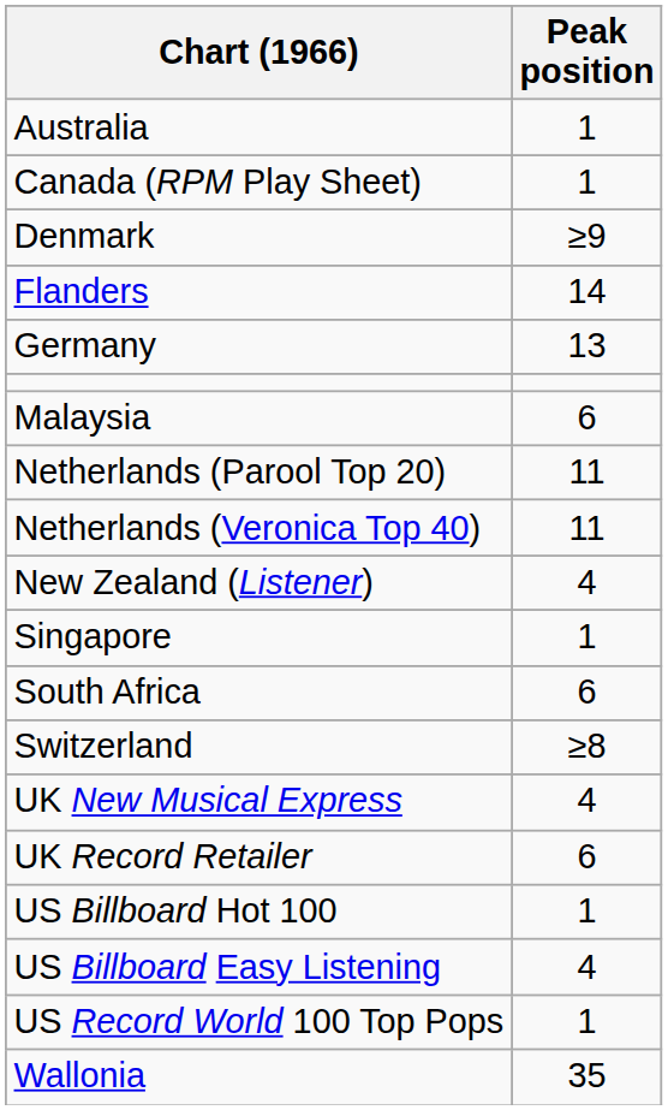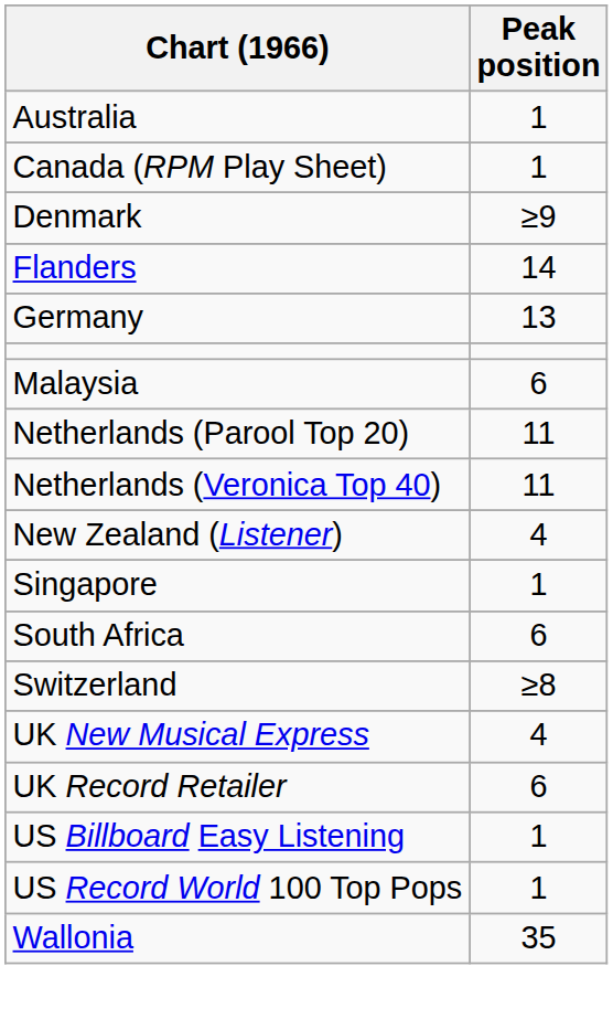 <table class="wikitable sortable">
 <tr>
 <th align="left">Chart (1966)</th>
 <th style="text-align:center;">Peak<br>position</th>
 </tr>
 <tr>
 <td align="left">Australia</td>
 <td style="text-align:center;">1</td>
 </tr>
 <tr>
 <td align="left">Canada (<em>RPM</em> Play Sheet)</td>
 <td style="text-align:center;">1</td>
 </tr>
 <tr>
 <td align="left">Denmark</td>
 <td style="text-align:center;">≥9</td>
 </tr>
 <tr>
 <td align="left"><a href='#'>Flanders</a></td>
 <td style="text-align:center;">14</td>
 </tr>
 <tr>
 <td align="left">Germany</td>
 <td style="text-align:center;">13</td>
 </tr>
 <tr>
 <td></td>
 </tr>
 <tr>
 <td align="left">Malaysia</td>
 <td style="text-align:center;">6</td>
 </tr>
 <tr>
 <td align="left">Netherlands (Parool Top 20)</td>
 <td style="text-align:center;">11</td>
 </tr>
 <tr>
 <td align="left">Netherlands (<a href='#'>Veronica Top 40</a>)</td>
 <td style="text-align:center;">11</td>
 </tr>
 <tr>
 <td align="left">New Zealand (<em><a href='#'>Listener</a></em>)</td>
 <td style="text-align:center;">4</td>
 </tr>
 <tr>
 <td align="left">Singapore</td>
 <td style="text-align:center;">1</td>
 </tr>
 <tr>
 <td align="left">South Africa</td>
 <td style="text-align:center;">6</td>
 </tr>
 <tr>
 <td align="left">Switzerland</td>
 <td style="text-align:center;">≥8</td>
 </tr>
 <tr>
 <td align="left">UK <em><a href='#'>New Musical Express</a></em></td>
 <td style="text-align:center;">4</td>
 </tr>
 <tr>
 <td align="left">UK <em>Record Retailer</em></td>
 <td style="text-align:center;">6</td>
 </tr>
 <tr>
-<td align="left">US <em>Billboard</em> Hot 100</td>
+<td align="left">US <em><a href='#'>Billboard</a></em> <a href='#'>Easy Listening</a></td>
 <td style="text-align:center;">1</td>
-</tr>
-<tr>
-<td align="left">US <em><a href='#'>Billboard</a></em> <a href='#'>Easy Listening</a></td>
-<td style="text-align:center;">4</td>
 </tr>
 <tr>
 <td align="left">US <em><a href='#'>Record World</a></em> 100 Top Pops</td>
 <td style="text-align:center;">1</td>
 </tr>
 <tr>
 <td align="left"><a href='#'>Wallonia</a></td>
 <td style="text-align:center;">35</td>
 </tr>
 </table>
